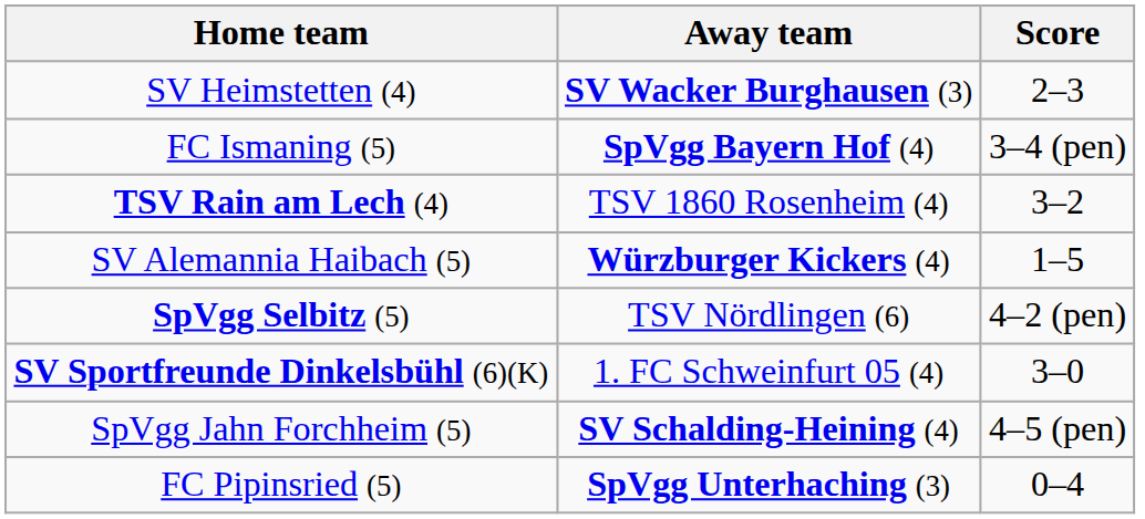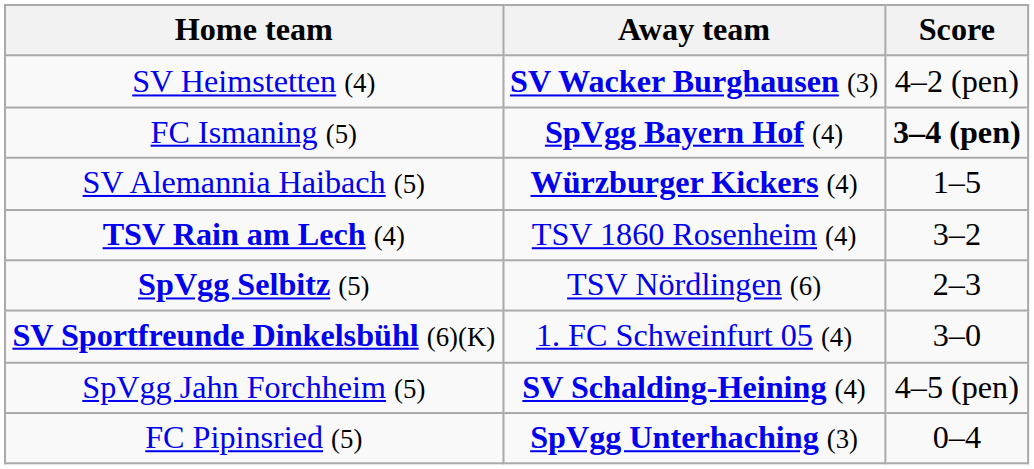 <table class="wikitable" style="text-align: center">
 <tr>
 <th>Home team</th>
 <th>Away team</th>
 <th>Score</th>
 </tr>
 <tr>
 <td><a href='#'>SV Heimstetten</a> <small>(4)</small></td>
 <td><strong><a href='#'>SV Wacker Burghausen</a></strong> <small>(3)</small></td>
-<td>2–3</td>
+<td>4–2 (pen)</td>
 </tr>
 <tr>
 <td><a href='#'>FC Ismaning</a> <small>(5)</small></td>
 <td><strong><a href='#'>SpVgg Bayern Hof</a></strong> <small>(4)</small></td>
-<td>3–4 (pen)</td>
+<td><strong>3–4 (pen)</strong></td>
+</tr>
+<tr>
+<td><a href='#'>SV Alemannia Haibach</a> <small>(5)</small></td>
+<td><strong><a href='#'>Würzburger Kickers</a></strong> <small>(4)</small></td>
+<td>1–5</td>
 </tr>
 <tr>
 <td><strong><a href='#'>TSV Rain am Lech</a></strong> <small>(4)</small></td>
 <td><a href='#'>TSV 1860 Rosenheim</a> <small>(4)</small></td>
 <td>3–2</td>
 </tr>
 <tr>
-<td><a href='#'>SV Alemannia Haibach</a> <small>(5)</small></td>
-<td><strong><a href='#'>Würzburger Kickers</a></strong> <small>(4)</small></td>
-<td>1–5</td>
-</tr>
-<tr>
 <td><strong><a href='#'>SpVgg Selbitz</a></strong> <small>(5)</small></td>
 <td><a href='#'>TSV Nördlingen</a> <small>(6)</small></td>
-<td>4–2 (pen)</td>
+<td>2–3</td>
 </tr>
 <tr>
 <td><strong><a href='#'>SV Sportfreunde Dinkelsbühl</a></strong> <small>(6)(K)</small></td>
 <td><a href='#'>1. FC Schweinfurt 05</a> <small>(4)</small></td>
 <td>3–0</td>
 </tr>
 <tr>
 <td><a href='#'>SpVgg Jahn Forchheim</a> <small>(5)</small></td>
 <td><strong><a href='#'>SV Schalding-Heining</a></strong> <small>(4)</small></td>
 <td>4–5 (pen)</td>
 </tr>
 <tr>
 <td><a href='#'>FC Pipinsried</a> <small>(5)</small></td>
 <td><strong><a href='#'>SpVgg Unterhaching</a></strong> <small>(3)</small></td>
 <td>0–4</td>
 </tr>
 </table>
